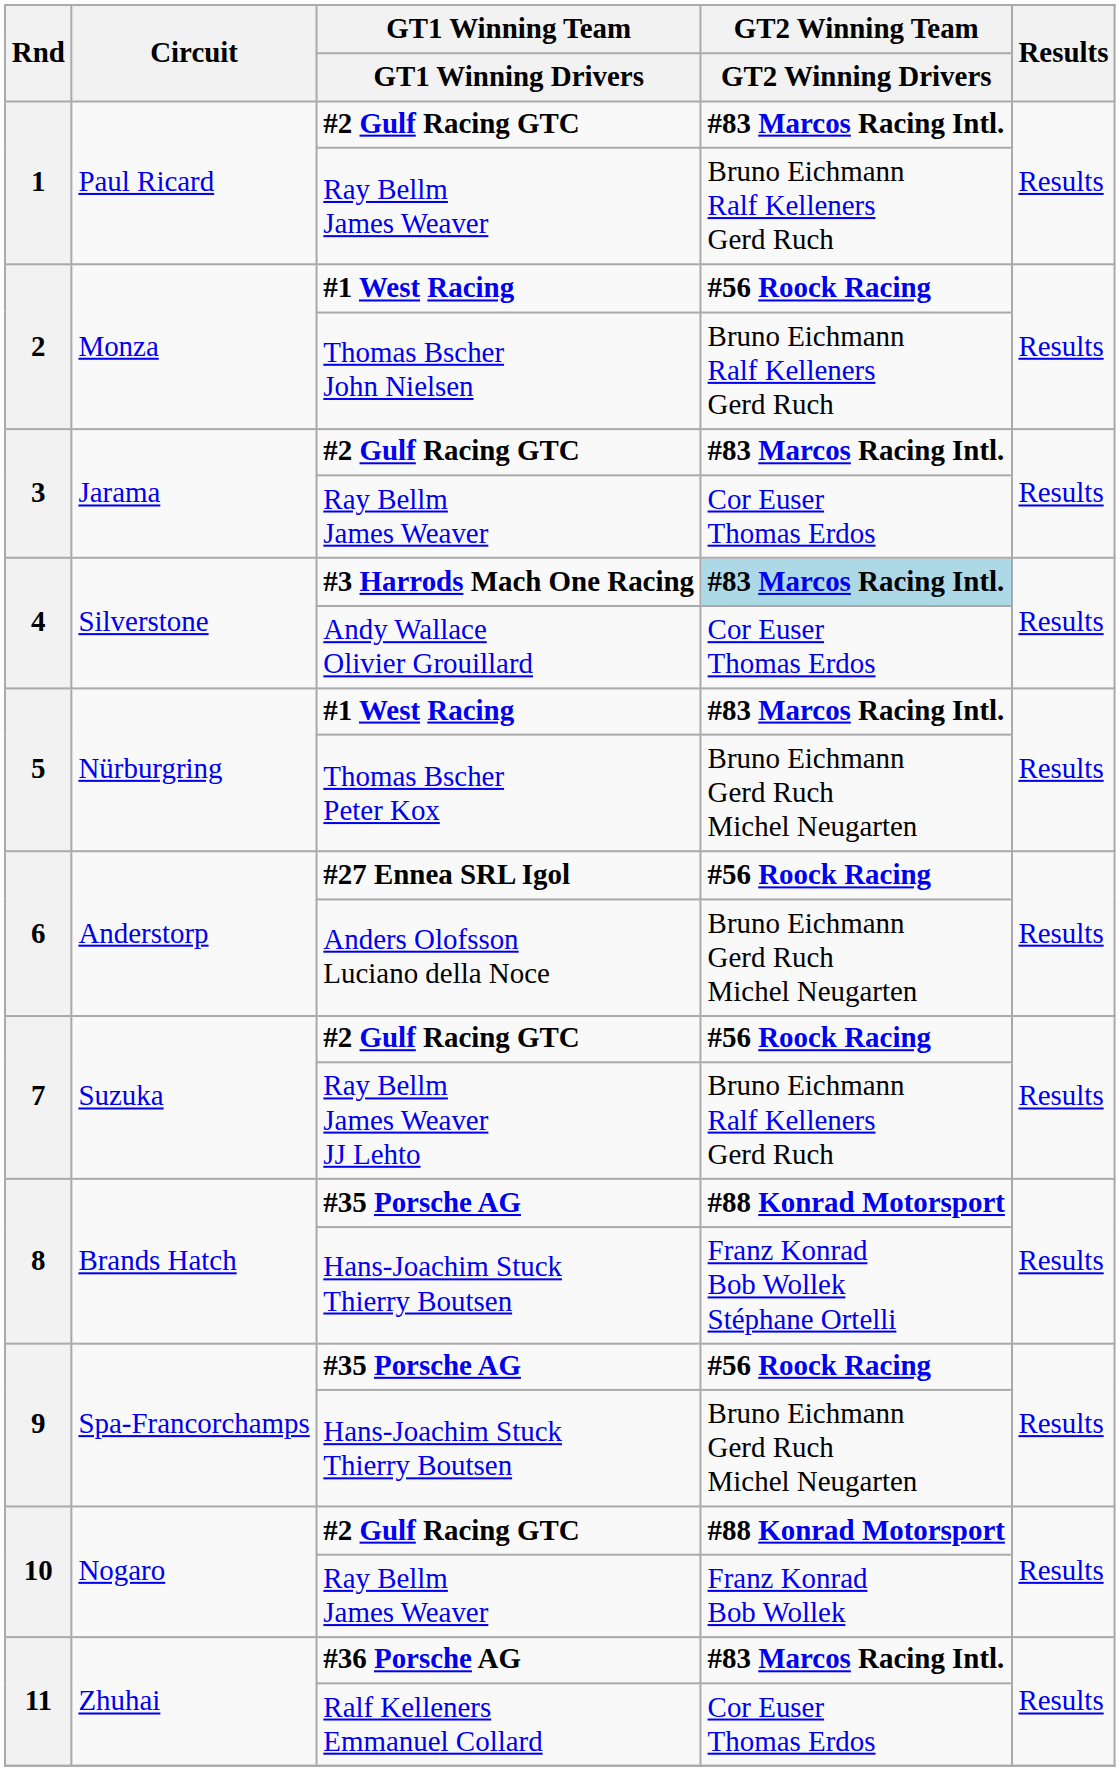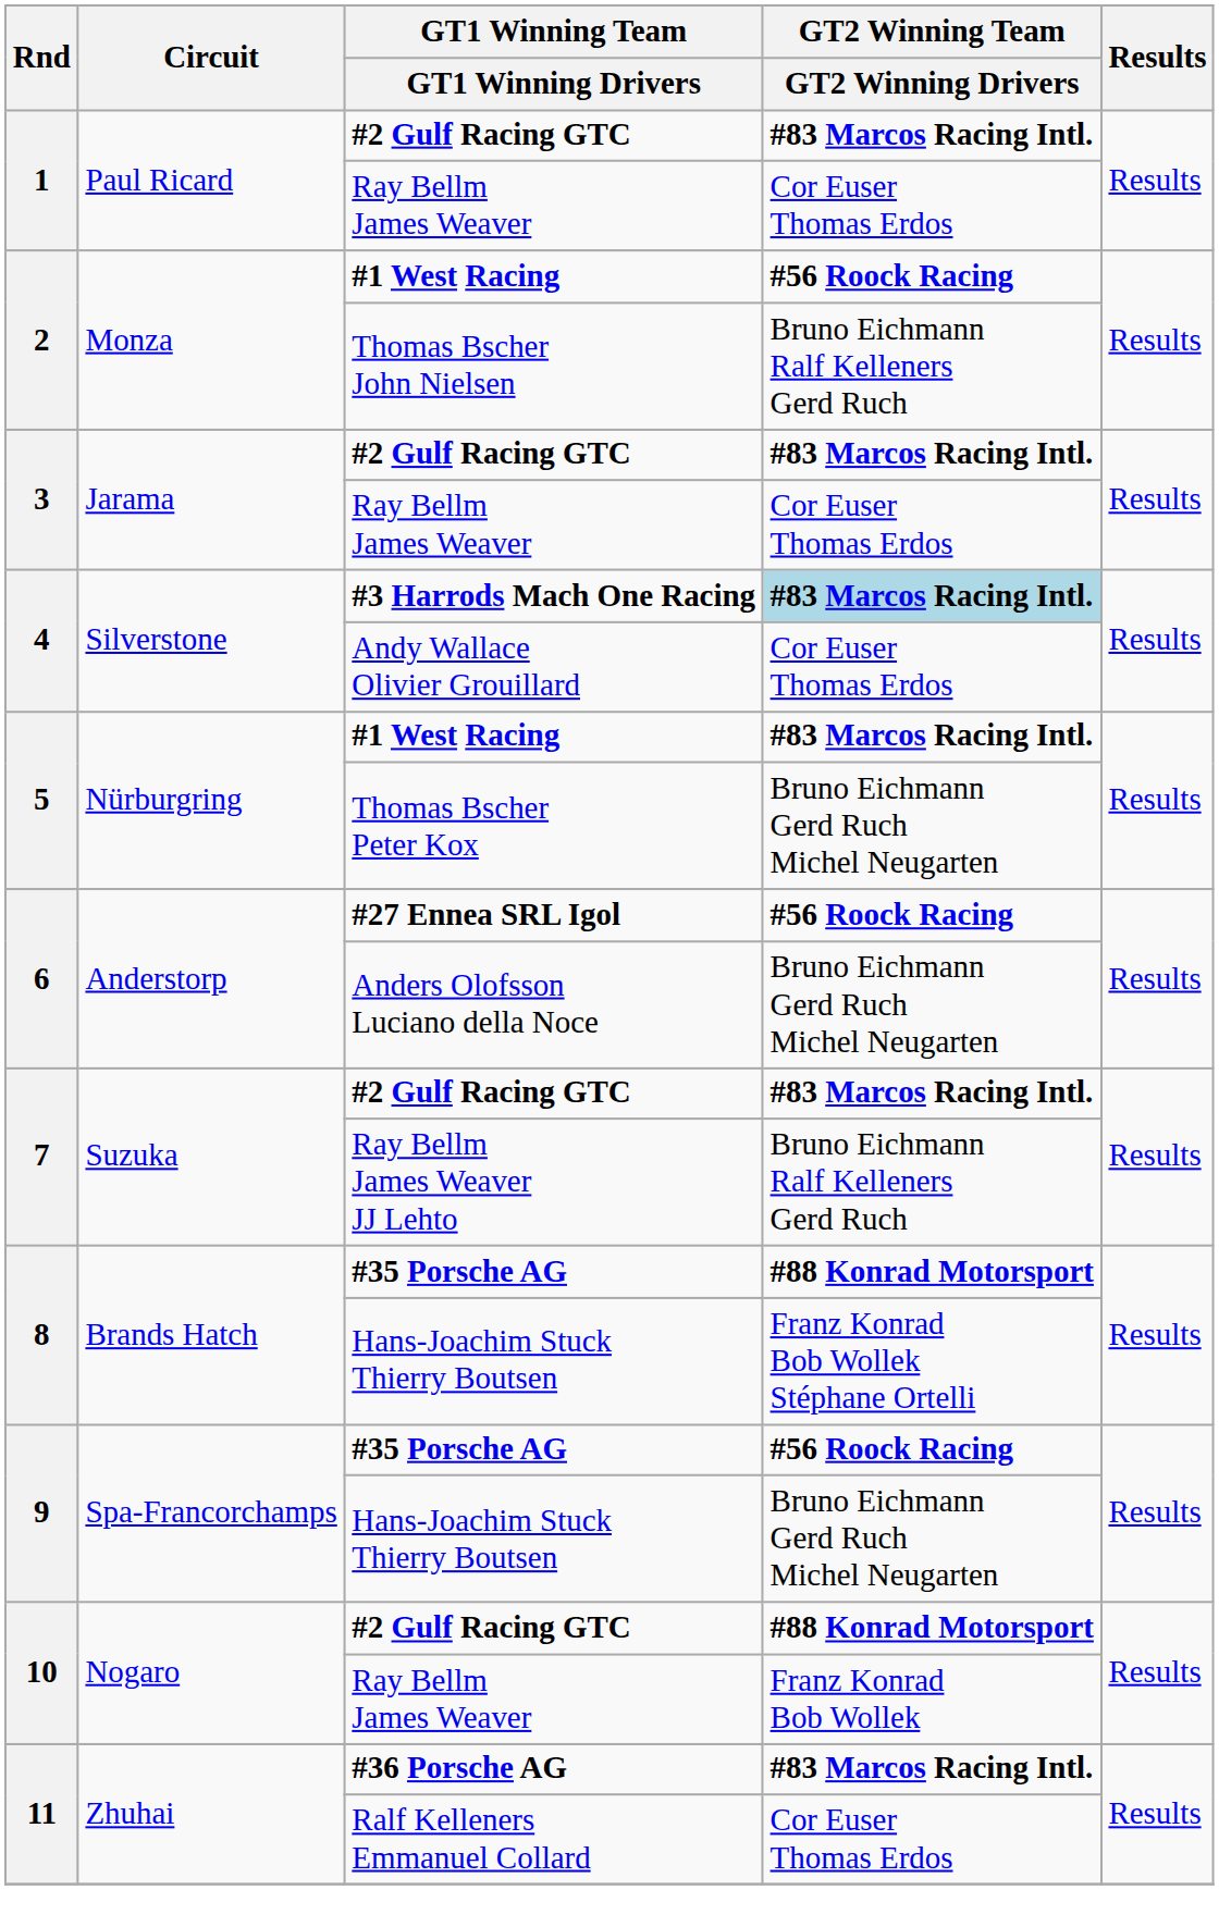 <table class="wikitable" style="font-size: 90%;">
 <tr>
 <th rowspan=2>Rnd</th>
 <th rowspan=2>Circuit</th>
 <th>GT1 Winning Team</th>
 <th>GT2 Winning Team</th>
 <th rowspan=2>Results</th>
 </tr>
 <tr>
 <th>GT1 Winning Drivers</th>
 <th>GT2 Winning Drivers</th>
 </tr>
 <tr>
 <th rowspan=2>1</th>
 <td rowspan=2><a href='#'>Paul Ricard</a></td>
 <td><strong> #2 <a href='#'>Gulf</a> Racing GTC</strong></td>
 <td><strong> #83 <a href='#'>Marcos</a> Racing Intl.</strong></td>
 <td rowspan=2><a href='#'>Results</a></td>
 </tr>
 <tr>
 <td> <a href='#'>Ray Bellm</a><br> <a href='#'>James Weaver</a></td>
-<td> Bruno Eichmann<br> <a href='#'>Ralf Kelleners</a><br> Gerd Ruch</td>
+<td> <a href='#'>Cor Euser</a><br> <a href='#'>Thomas Erdos</a></td>
 </tr>
 <tr>
 <th rowspan=2>2</th>
 <td rowspan=2><a href='#'>Monza</a></td>
 <td><strong> #1 <a href='#'>West</a> <a href='#'>Racing</a></strong></td>
 <td><strong> #56 <a href='#'>Roock Racing</a></strong></td>
 <td rowspan=2><a href='#'>Results</a></td>
 </tr>
 <tr>
 <td> <a href='#'>Thomas Bscher</a><br> <a href='#'>John Nielsen</a></td>
 <td> Bruno Eichmann<br> <a href='#'>Ralf Kelleners</a><br> Gerd Ruch</td>
 </tr>
 <tr>
 <th rowspan=2>3</th>
 <td rowspan=2><a href='#'>Jarama</a></td>
 <td><strong> #2 <a href='#'>Gulf</a> Racing GTC</strong></td>
 <td><strong> #83 <a href='#'>Marcos</a> Racing Intl.</strong></td>
 <td rowspan=2><a href='#'>Results</a></td>
 </tr>
 <tr>
 <td> <a href='#'>Ray Bellm</a><br> <a href='#'>James Weaver</a></td>
 <td> <a href='#'>Cor Euser</a><br> <a href='#'>Thomas Erdos</a></td>
 </tr>
 <tr>
 <th rowspan=2>4</th>
 <td rowspan=2><a href='#'>Silverstone</a></td>
 <td><strong> #3 <a href='#'>Harrods</a> Mach One Racing</strong></td>
 <td style="background: lightblue;"><strong> #83 <a href='#'>Marcos</a> Racing Intl.</strong></td>
 <td rowspan=2><a href='#'>Results</a></td>
 </tr>
 <tr>
 <td> <a href='#'>Andy Wallace</a><br> <a href='#'>Olivier Grouillard</a></td>
 <td> <a href='#'>Cor Euser</a><br> <a href='#'>Thomas Erdos</a></td>
 </tr>
 <tr>
 <th rowspan=2>5</th>
 <td rowspan=2><a href='#'>Nürburgring</a></td>
 <td><strong> #1 <a href='#'>West</a> <a href='#'>Racing</a></strong></td>
 <td><strong> #83 <a href='#'>Marcos</a> Racing Intl.</strong></td>
 <td rowspan=2><a href='#'>Results</a></td>
 </tr>
 <tr>
 <td> <a href='#'>Thomas Bscher</a><br> <a href='#'>Peter Kox</a></td>
 <td> Bruno Eichmann<br> Gerd Ruch<br> Michel Neugarten</td>
 </tr>
 <tr>
 <th rowspan=2>6</th>
 <td rowspan=2><a href='#'>Anderstorp</a></td>
 <td><strong> #27 Ennea SRL Igol</strong></td>
 <td><strong> #56 <a href='#'>Roock Racing</a></strong></td>
 <td rowspan=2><a href='#'>Results</a></td>
 </tr>
 <tr>
 <td> <a href='#'>Anders Olofsson</a><br> Luciano della Noce</td>
 <td> Bruno Eichmann<br> Gerd Ruch<br> Michel Neugarten</td>
 </tr>
 <tr>
 <th rowspan=2>7</th>
 <td rowspan=2><a href='#'>Suzuka</a></td>
 <td><strong> #2 <a href='#'>Gulf</a> Racing GTC</strong></td>
-<td><strong> #56 <a href='#'>Roock Racing</a></strong></td>
+<td><strong> #83 <a href='#'>Marcos</a> Racing Intl.</strong></td>
 <td rowspan=2><a href='#'>Results</a></td>
 </tr>
 <tr>
 <td> <a href='#'>Ray Bellm</a><br> <a href='#'>James Weaver</a><br> <a href='#'>JJ Lehto</a></td>
 <td> Bruno Eichmann<br> <a href='#'>Ralf Kelleners</a><br> Gerd Ruch</td>
 </tr>
 <tr>
 <th rowspan=2>8</th>
 <td rowspan=2><a href='#'>Brands Hatch</a></td>
 <td><strong> #35 <a href='#'>Porsche AG</a></strong></td>
 <td><strong> #88 <a href='#'>Konrad Motorsport</a></strong></td>
 <td rowspan=2><a href='#'>Results</a></td>
 </tr>
 <tr>
 <td> <a href='#'>Hans-Joachim Stuck</a><br> <a href='#'>Thierry Boutsen</a></td>
 <td> <a href='#'>Franz Konrad</a><br> <a href='#'>Bob Wollek</a><br> <a href='#'>Stéphane Ortelli</a></td>
 </tr>
 <tr>
 <th rowspan=2>9</th>
 <td rowspan=2><a href='#'>Spa-Francorchamps</a></td>
 <td><strong> #35 <a href='#'>Porsche AG</a></strong></td>
 <td><strong> #56 <a href='#'>Roock Racing</a></strong></td>
 <td rowspan=2><a href='#'>Results</a></td>
 </tr>
 <tr>
 <td> <a href='#'>Hans-Joachim Stuck</a><br> <a href='#'>Thierry Boutsen</a></td>
 <td> Bruno Eichmann<br> Gerd Ruch<br> Michel Neugarten</td>
 </tr>
 <tr>
 <th rowspan=2>10</th>
 <td rowspan=2><a href='#'>Nogaro</a></td>
 <td><strong> #2 <a href='#'>Gulf</a> Racing GTC</strong></td>
 <td><strong> #88 <a href='#'>Konrad Motorsport</a></strong></td>
 <td rowspan=2><a href='#'>Results</a></td>
 </tr>
 <tr>
 <td> <a href='#'>Ray Bellm</a><br> <a href='#'>James Weaver</a></td>
 <td> <a href='#'>Franz Konrad</a><br> <a href='#'>Bob Wollek</a></td>
 </tr>
 <tr>
 <th rowspan=2>11</th>
 <td rowspan=2><a href='#'>Zhuhai</a></td>
 <td><strong> #36 <a href='#'>Porsche</a> AG</strong></td>
 <td><strong> #83 <a href='#'>Marcos</a> Racing Intl.</strong></td>
 <td rowspan=2><a href='#'>Results</a></td>
 </tr>
 <tr>
 <td> <a href='#'>Ralf Kelleners</a><br> <a href='#'>Emmanuel Collard</a></td>
 <td> <a href='#'>Cor Euser</a><br> <a href='#'>Thomas Erdos</a></td>
 </tr>
 <tr>
 </tr>
 </table>
